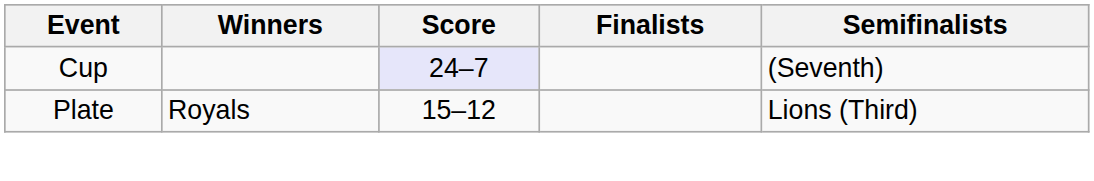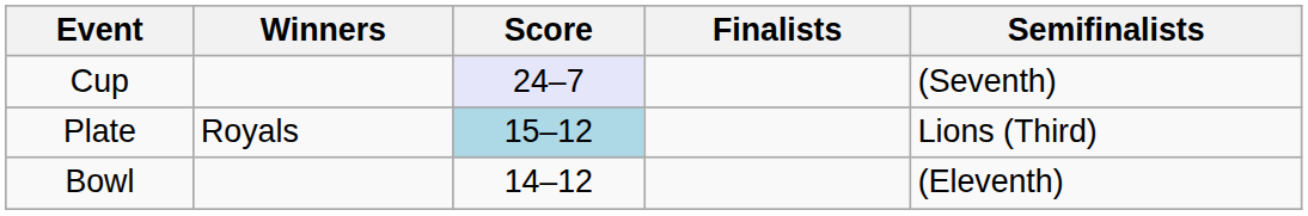 <table class="wikitable" width=650 style="text-align: center">
 <tr>
 <th>Event</th>
 <th>Winners</th>
 <th>Score</th>
 <th>Finalists</th>
 <th>Semifinalists</th>
 </tr>
 <tr>
 <td>Cup</td>
 <td align=left></td>
 <td style="background: lavender;">24–7</td>
 <td align=left></td>
 <td align=left> (Seventh)<br></td>
 </tr>
 <tr>
 <td>Plate</td>
 <td align=left> Royals</td>
-<td>15–12</td>
+<td style="background: lightblue;">15–12</td>
 <td align=left></td>
 <td align=left> Lions (Third)<br></td>
 </tr>
+<tr>
+<td>Bowl</td>
+<td align=left></td>
+<td>14–12</td>
+<td align=left></td>
+<td align=left> (Eleventh)<br></td>
+</tr>
 </table>
